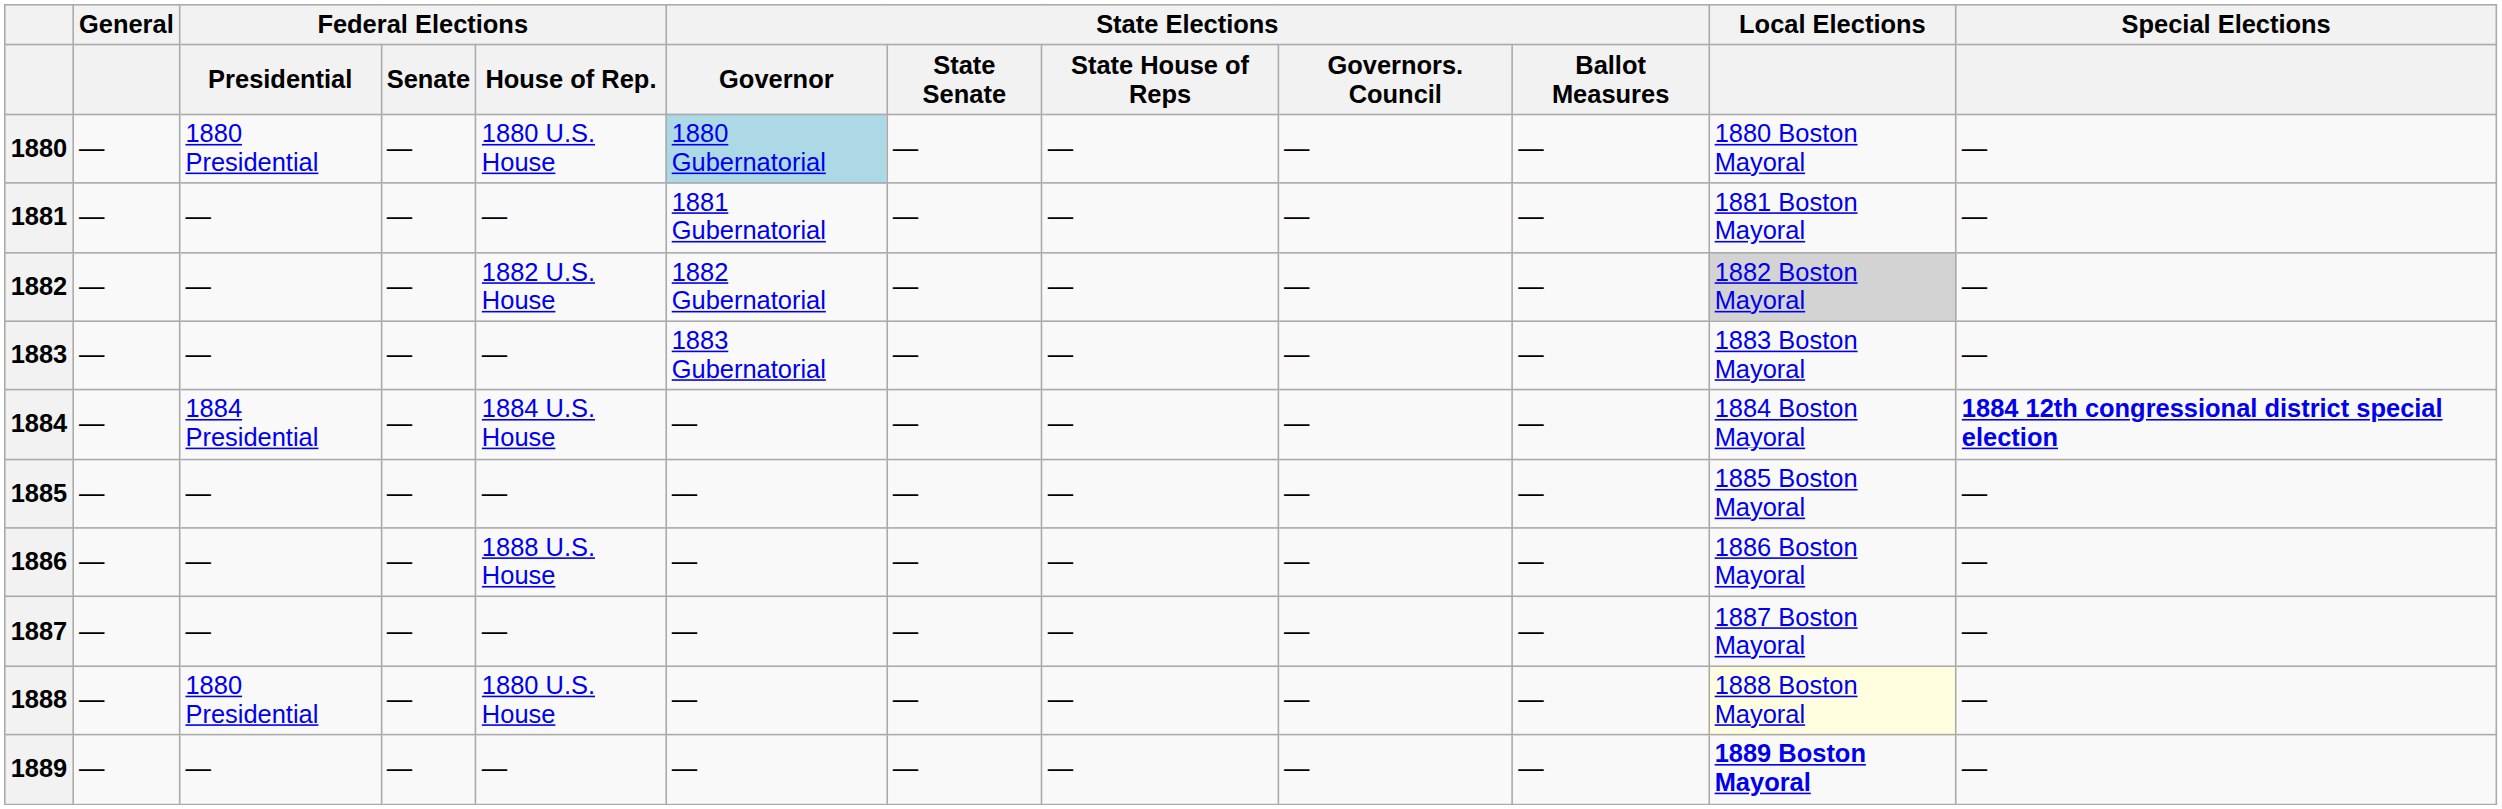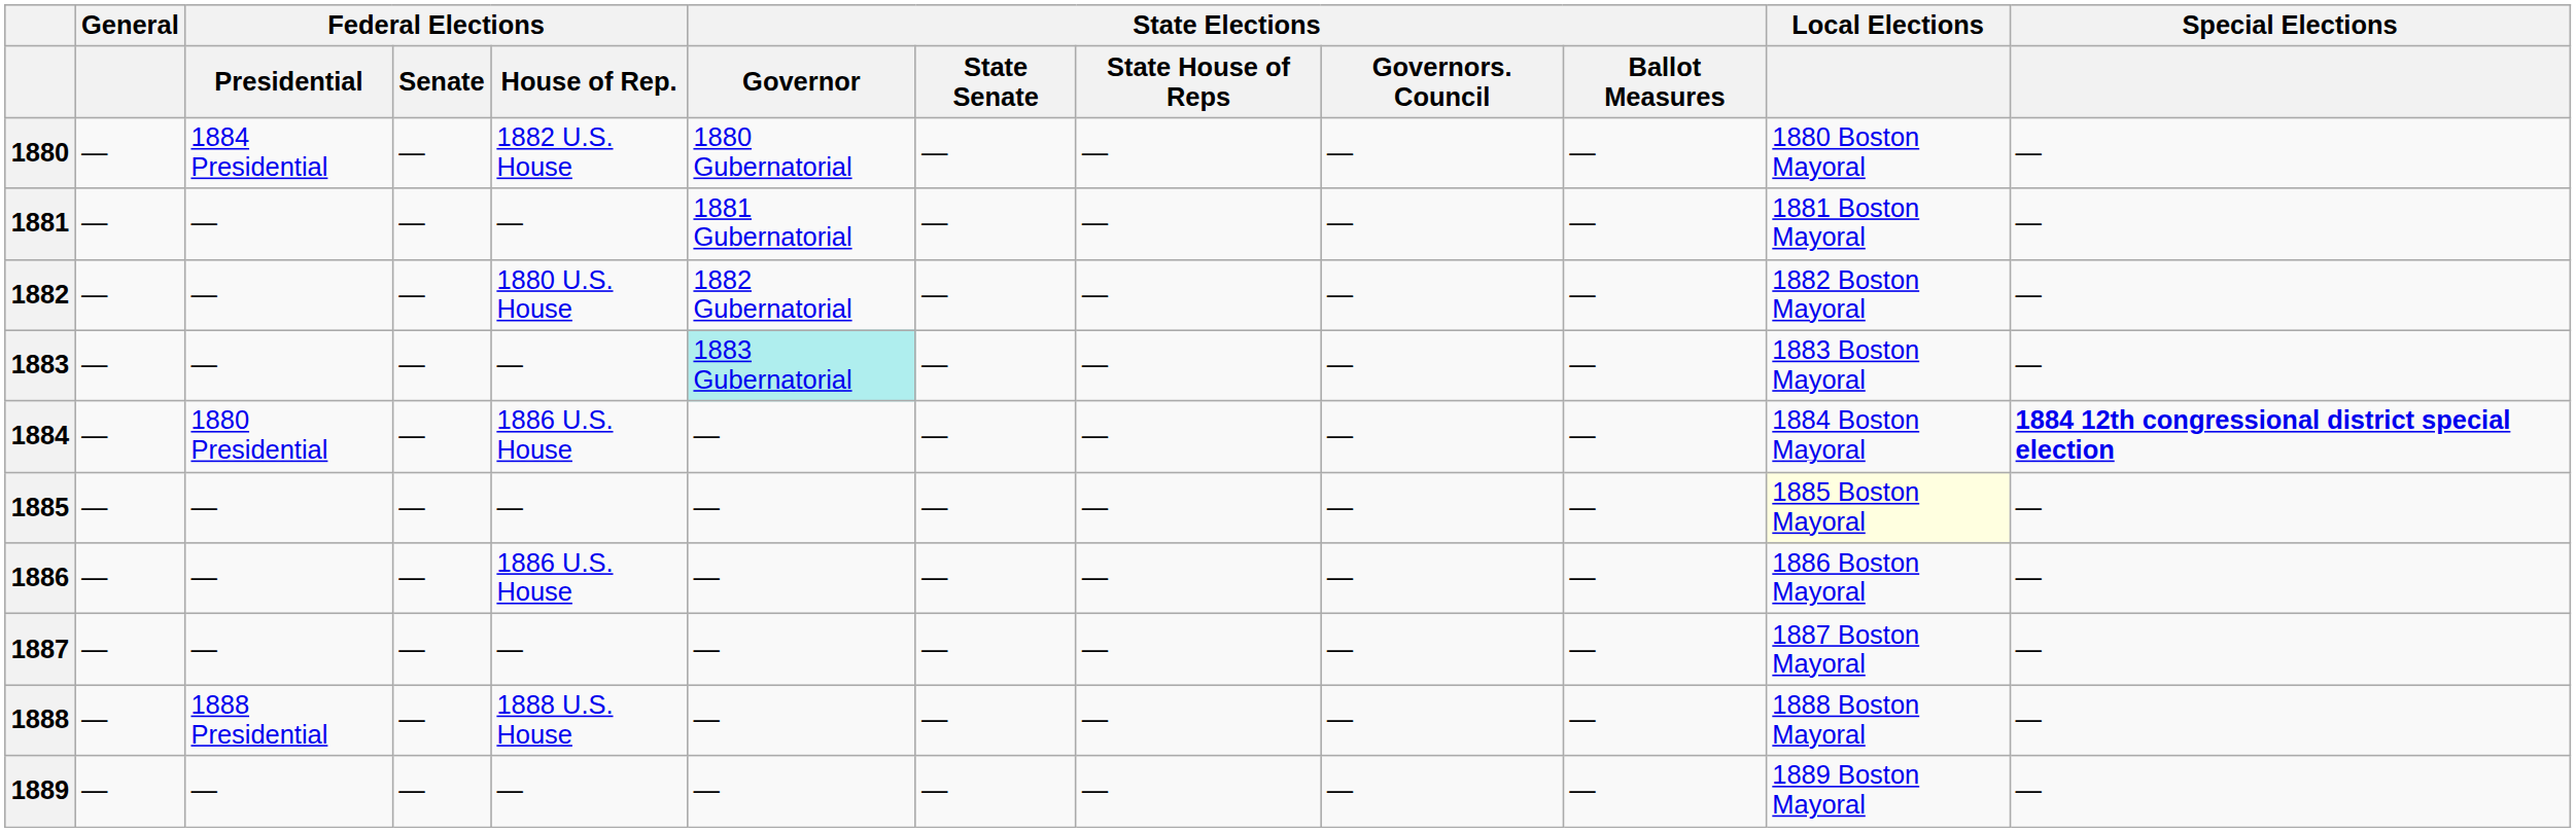 <table class="wikitable">
 <tr>
 <th></th>
 <th>General</th>
 <th colspan=3>Federal Elections</th>
 <th colspan=5>State Elections</th>
 <th>Local Elections</th>
 <th>Special Elections</th>
 </tr>
 <tr>
 <th></th>
 <th></th>
 <th>Presidential</th>
 <th>Senate</th>
 <th>House of Rep.</th>
 <th>Governor</th>
 <th>State Senate</th>
 <th>State House of Reps</th>
 <th>Governors. Council</th>
 <th>Ballot Measures</th>
 <th></th>
 <th></th>
 </tr>
 <tr>
 <th>1880</th>
 <td>—</td>
-<td><a href='#'>1880 Presidential</a></td>
+<td><a href='#'>1884 Presidential</a></td>
 <td>—</td>
-<td><a href='#'>1880 U.S. House</a></td>
-<td style="background: lightblue;"><a href='#'>1880 Gubernatorial</a></td>
+<td><a href='#'>1882 U.S. House</a></td>
+<td><a href='#'>1880 Gubernatorial</a></td>
 <td>—</td>
 <td>—</td>
 <td>—</td>
 <td>—</td>
 <td><a href='#'>1880 Boston Mayoral</a></td>
 <td>—</td>
 </tr>
 <tr>
 <th>1881</th>
 <td>—</td>
 <td>—</td>
 <td>—</td>
 <td>—</td>
 <td><a href='#'>1881 Gubernatorial</a></td>
 <td>—</td>
 <td>—</td>
 <td>—</td>
 <td>—</td>
 <td><a href='#'>1881 Boston Mayoral</a></td>
 <td>—</td>
 </tr>
 <tr>
 <th>1882</th>
 <td>—</td>
 <td>—</td>
 <td>—</td>
-<td><a href='#'>1882 U.S. House</a></td>
+<td><a href='#'>1880 U.S. House</a></td>
 <td><a href='#'>1882 Gubernatorial</a></td>
 <td>—</td>
 <td>—</td>
 <td>—</td>
 <td>—</td>
-<td style="background: lightgrey;"><a href='#'>1882 Boston Mayoral</a></td>
+<td><a href='#'>1882 Boston Mayoral</a></td>
 <td>—</td>
 </tr>
 <tr>
 <th>1883</th>
 <td>—</td>
 <td>—</td>
 <td>—</td>
 <td>—</td>
-<td><a href='#'>1883 Gubernatorial</a></td>
+<td style="background: paleturquoise;"><a href='#'>1883 Gubernatorial</a></td>
 <td>—</td>
 <td>—</td>
 <td>—</td>
 <td>—</td>
 <td><a href='#'>1883 Boston Mayoral</a></td>
 <td>—</td>
 </tr>
 <tr>
 <th>1884</th>
 <td>—</td>
-<td><a href='#'>1884 Presidential</a></td>
+<td><a href='#'>1880 Presidential</a></td>
 <td>—</td>
-<td><a href='#'>1884 U.S. House</a></td>
+<td><a href='#'>1886 U.S. House</a></td>
 <td>—</td>
 <td>—</td>
 <td>—</td>
 <td>—</td>
 <td>—</td>
 <td><a href='#'>1884 Boston Mayoral</a></td>
 <td><strong><a href='#'>1884 12th congressional district special election</a></strong></td>
 </tr>
 <tr>
 <th>1885</th>
 <td>—</td>
 <td>—</td>
 <td>—</td>
 <td>—</td>
 <td>—</td>
 <td>—</td>
 <td>—</td>
 <td>—</td>
 <td>—</td>
-<td><a href='#'>1885 Boston Mayoral</a></td>
+<td style="background: lightyellow;"><a href='#'>1885 Boston Mayoral</a></td>
 <td>—</td>
 </tr>
 <tr>
 <th>1886</th>
 <td>—</td>
 <td>—</td>
 <td>—</td>
-<td><a href='#'>1888 U.S. House</a></td>
+<td><a href='#'>1886 U.S. House</a></td>
 <td>—</td>
 <td>—</td>
 <td>—</td>
 <td>—</td>
 <td>—</td>
 <td><a href='#'>1886 Boston Mayoral</a></td>
 <td>—</td>
 </tr>
 <tr>
 <th>1887</th>
 <td>—</td>
 <td>—</td>
 <td>—</td>
 <td>—</td>
 <td>—</td>
 <td>—</td>
 <td>—</td>
 <td>—</td>
 <td>—</td>
 <td><a href='#'>1887 Boston Mayoral</a></td>
 <td>—</td>
 </tr>
 <tr>
 <th>1888</th>
 <td>—</td>
-<td><a href='#'>1880 Presidential</a></td>
+<td><a href='#'>1888 Presidential</a></td>
 <td>—</td>
-<td><a href='#'>1880 U.S. House</a></td>
+<td><a href='#'>1888 U.S. House</a></td>
 <td>—</td>
 <td>—</td>
 <td>—</td>
 <td>—</td>
 <td>—</td>
-<td style="background: lightyellow;"><a href='#'>1888 Boston Mayoral</a></td>
+<td><a href='#'>1888 Boston Mayoral</a></td>
 <td>—</td>
 </tr>
 <tr>
 <th>1889</th>
 <td>—</td>
 <td>—</td>
 <td>—</td>
 <td>—</td>
 <td>—</td>
 <td>—</td>
 <td>—</td>
 <td>—</td>
 <td>—</td>
-<td><strong><a href='#'>1889 Boston Mayoral</a></strong></td>
+<td><a href='#'>1889 Boston Mayoral</a></td>
 <td>—</td>
 </tr>
 </table>
